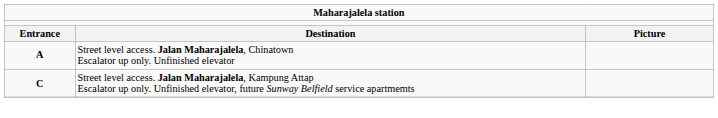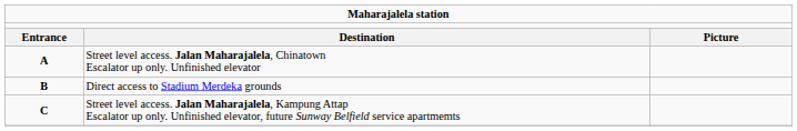 <table class="wikitable" style="width:70%">
 <tr>
 <td colspan=3 align="center"><strong>Maharajalela  station</strong></td>
 </tr>
 <tr>
 <td colspan=3 align="center" bgcolor=></td>
 </tr>
 <tr>
 <th style="width:10%">Entrance</th>
 <th style="width:72%">Destination</th>
 <th style="width:18%">Picture</th>
 </tr>
 <tr>
 <td align="center"><strong><span>A</span></strong></td>
 <td>Street level access. <strong>Jalan Maharajalela</strong>, Chinatown<br>Escalator up only. Unfinished elevator</td>
 <td></td>
 </tr>
 <tr>
+<td align="center"><strong><span>B</span></strong></td>
+<td>Direct access to <a href='#'>Stadium Merdeka</a> grounds</td>
+<td></td>
+</tr>
+<tr>
 <td align="center"><strong><span>C</span></strong></td>
 <td>Street level access. <strong>Jalan Maharajalela</strong>, Kampung Attap<br>Escalator up only. Unfinished elevator, future <em>Sunway Belfield</em> service apartmemts</td>
 <td></td>
 </tr>
 <tr>
 </tr>
 </table>
